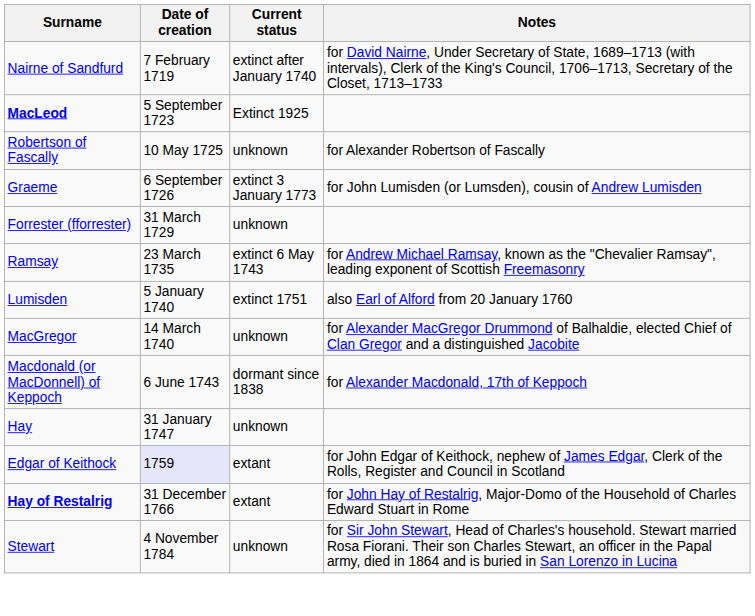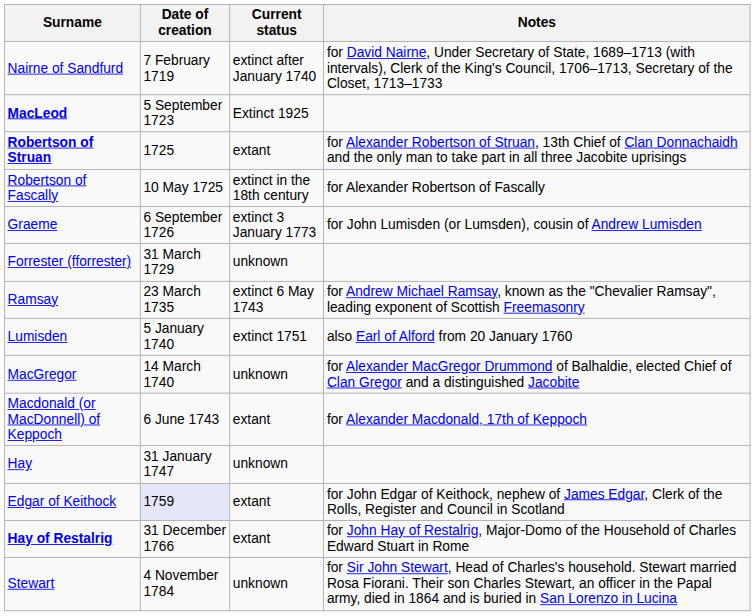 <table class="wikitable sortable">
 <tr>
 <th>Surname</th>
 <th>Date of creation</th>
 <th>Current status</th>
 <th>Notes</th>
 </tr>
 <tr>
 <td><a href='#'>Nairne of Sandfurd</a></td>
 <td>7 February 1719</td>
 <td>extinct after January 1740</td>
 <td>for <a href='#'>David Nairne</a>, Under Secretary of State, 1689–1713 (with intervals), Clerk of the King's Council, 1706–1713, Secretary of the Closet, 1713–1733</td>
 </tr>
 <tr>
 <td><strong><a href='#'>MacLeod</a></strong></td>
 <td>5 September 1723</td>
 <td>Extinct 1925</td>
 <td></td>
 </tr>
 <tr>
+<td><strong><a href='#'>Robertson of Struan</a></strong></td>
+<td>1725</td>
+<td>extant</td>
+<td>for <a href='#'>Alexander Robertson of Struan</a>, 13th Chief of <a href='#'>Clan Donnachaidh</a> and the only man to take part in all three Jacobite uprisings</td>
+</tr>
+<tr>
 <td><a href='#'>Robertson of Fascally</a></td>
 <td>10 May 1725</td>
-<td>unknown</td>
+<td>extinct in the 18th century</td>
 <td>for Alexander Robertson of Fascally</td>
 </tr>
 <tr>
 <td><a href='#'>Graeme</a></td>
 <td>6 September 1726</td>
 <td>extinct 3 January 1773</td>
 <td>for John Lumisden (or Lumsden), cousin of <a href='#'>Andrew Lumisden</a></td>
 </tr>
 <tr>
 <td><a href='#'>Forrester (fforrester)</a></td>
 <td>31 March 1729</td>
 <td>unknown</td>
 <td> </td>
 </tr>
 <tr>
 <td><a href='#'>Ramsay</a></td>
 <td>23 March 1735</td>
 <td>extinct 6 May 1743</td>
 <td>for <a href='#'>Andrew Michael Ramsay</a>, known as the "Chevalier Ramsay", leading exponent of Scottish <a href='#'>Freemasonry</a></td>
 </tr>
 <tr>
 <td><a href='#'>Lumisden</a></td>
 <td>5 January 1740</td>
 <td>extinct 1751</td>
 <td>also <a href='#'>Earl of Alford</a> from 20 January 1760</td>
 </tr>
 <tr>
 <td><a href='#'>MacGregor</a></td>
 <td>14 March 1740</td>
 <td>unknown</td>
 <td>for <a href='#'>Alexander MacGregor Drummond</a> of Balhaldie, elected Chief of <a href='#'>Clan Gregor</a> and a distinguished <a href='#'>Jacobite</a></td>
 </tr>
 <tr>
 <td><a href='#'>Macdonald (or MacDonnell) of Keppoch</a></td>
 <td>6 June 1743</td>
-<td>dormant since 1838</td>
+<td>extant</td>
 <td>for <a href='#'>Alexander Macdonald, 17th of Keppoch</a></td>
 </tr>
 <tr>
 <td><a href='#'>Hay</a></td>
 <td>31 January 1747</td>
 <td>unknown</td>
 <td> </td>
 </tr>
 <tr>
 <td><a href='#'>Edgar of Keithock</a></td>
 <td style="background: lavender;">1759</td>
 <td>extant</td>
 <td>for John Edgar of Keithock, nephew of <a href='#'>James Edgar</a>, Clerk of the Rolls, Register and Council in Scotland</td>
 </tr>
 <tr>
 <td><strong><a href='#'>Hay of Restalrig</a></strong></td>
 <td>31 December 1766</td>
 <td>extant</td>
 <td>for <a href='#'>John Hay of Restalrig</a>, Major-Domo of the Household of Charles Edward Stuart in Rome</td>
 </tr>
 <tr>
 <td><a href='#'>Stewart</a></td>
 <td>4 November 1784</td>
 <td>unknown</td>
 <td>for <a href='#'>Sir John Stewart</a>, Head of Charles's household. Stewart married Rosa Fiorani. Their son Charles Stewart, an officer in the Papal army, died in 1864 and is buried in <a href='#'>San Lorenzo in Lucina</a></td>
 </tr>
 </table>
